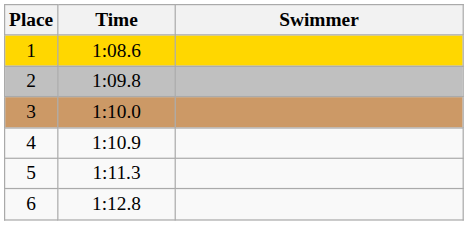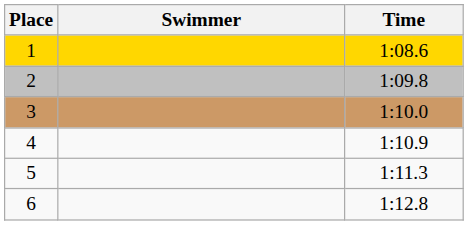 <table class=wikitable style="text-align:center">
 <tr>
 <th>Place</th>
+<th width=230>Swimmer</th>
 <th width=90>Time</th>
-<th width=230>Swimmer</th>
 </tr>
 <tr bgcolor=gold>
 <td>1</td>
+<td align=left></td>
 <td>1:08.6</td>
-<td align=left></td>
 </tr>
 <tr bgcolor=silver>
 <td>2</td>
+<td align=left></td>
 <td>1:09.8</td>
-<td align=left></td>
 </tr>
 <tr bgcolor=cc9966>
 <td>3</td>
+<td align=left></td>
 <td>1:10.0</td>
-<td align=left></td>
 </tr>
 <tr>
 <td>4</td>
+<td align=left></td>
 <td>1:10.9</td>
-<td align=left></td>
 </tr>
 <tr>
 <td>5</td>
+<td align=left></td>
 <td>1:11.3</td>
-<td align=left></td>
 </tr>
 <tr>
 <td>6</td>
+<td align=left></td>
 <td>1:12.8</td>
-<td align=left></td>
 </tr>
 </table>
